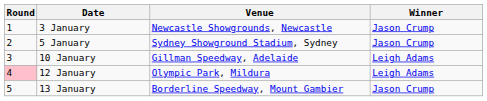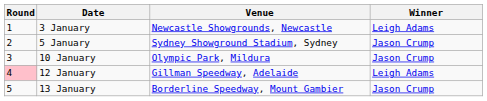 <table class="wikitable" style="font-size: 100%">
 <tr>
 <th width=30>Round</th>
 <th width=150>Date</th>
 <th width=300>Venue</th>
 <th width=150>Winner</th>
 </tr>
 <tr>
 <td>1</td>
 <td>3 January</td>
 <td><a href='#'>Newcastle Showgrounds</a>, <a href='#'>Newcastle</a></td>
-<td><a href='#'>Jason Crump</a></td>
+<td><a href='#'>Leigh Adams</a></td>
 </tr>
 <tr>
 <td>2</td>
 <td>5 January</td>
 <td><a href='#'>Sydney Showground Stadium</a>, Sydney</td>
 <td><a href='#'>Jason Crump</a></td>
 </tr>
 <tr>
 <td>3</td>
 <td>10 January</td>
-<td><a href='#'>Gillman Speedway</a>, <a href='#'>Adelaide</a></td>
-<td><a href='#'>Leigh Adams</a></td>
+<td><a href='#'>Olympic Park</a>, <a href='#'>Mildura</a></td>
+<td><a href='#'>Jason Crump</a></td>
 </tr>
 <tr>
 <td style="background: pink;">4</td>
 <td>12 January</td>
-<td><a href='#'>Olympic Park</a>, <a href='#'>Mildura</a></td>
+<td><a href='#'>Gillman Speedway</a>, <a href='#'>Adelaide</a></td>
 <td><a href='#'>Leigh Adams</a></td>
 </tr>
 <tr>
 <td>5</td>
 <td>13 January</td>
 <td><a href='#'>Borderline Speedway</a>, <a href='#'>Mount Gambier</a></td>
 <td><a href='#'>Jason Crump</a></td>
 </tr>
 </table>
